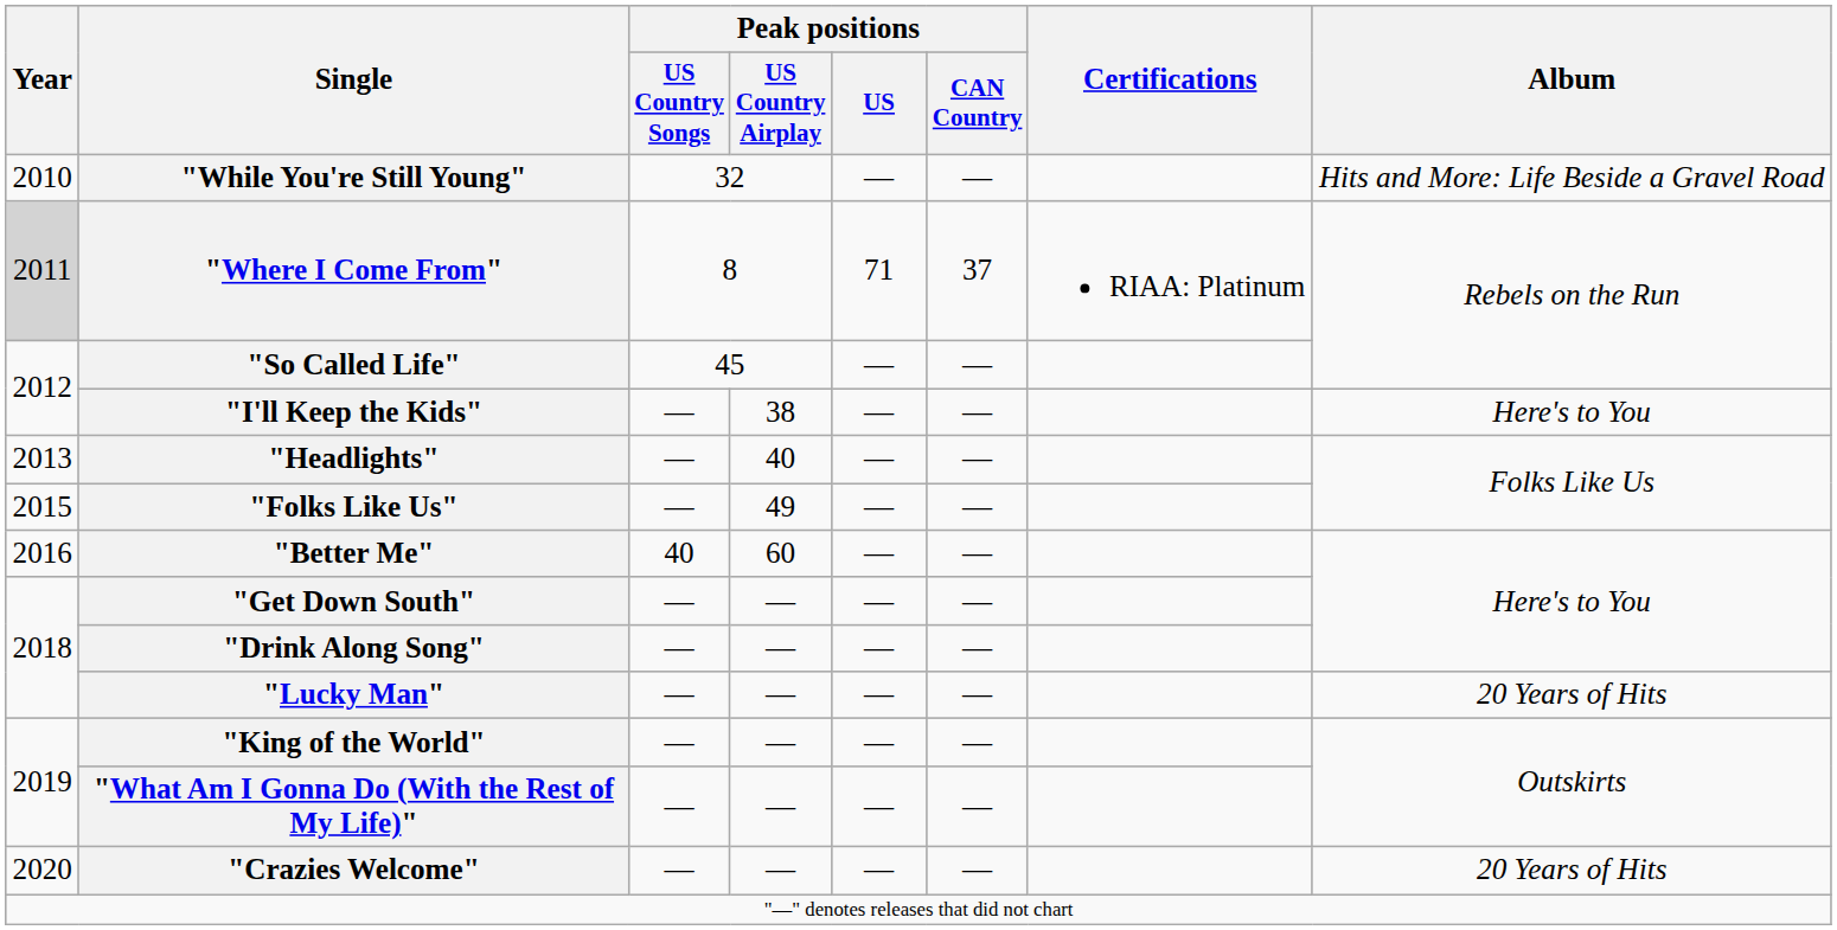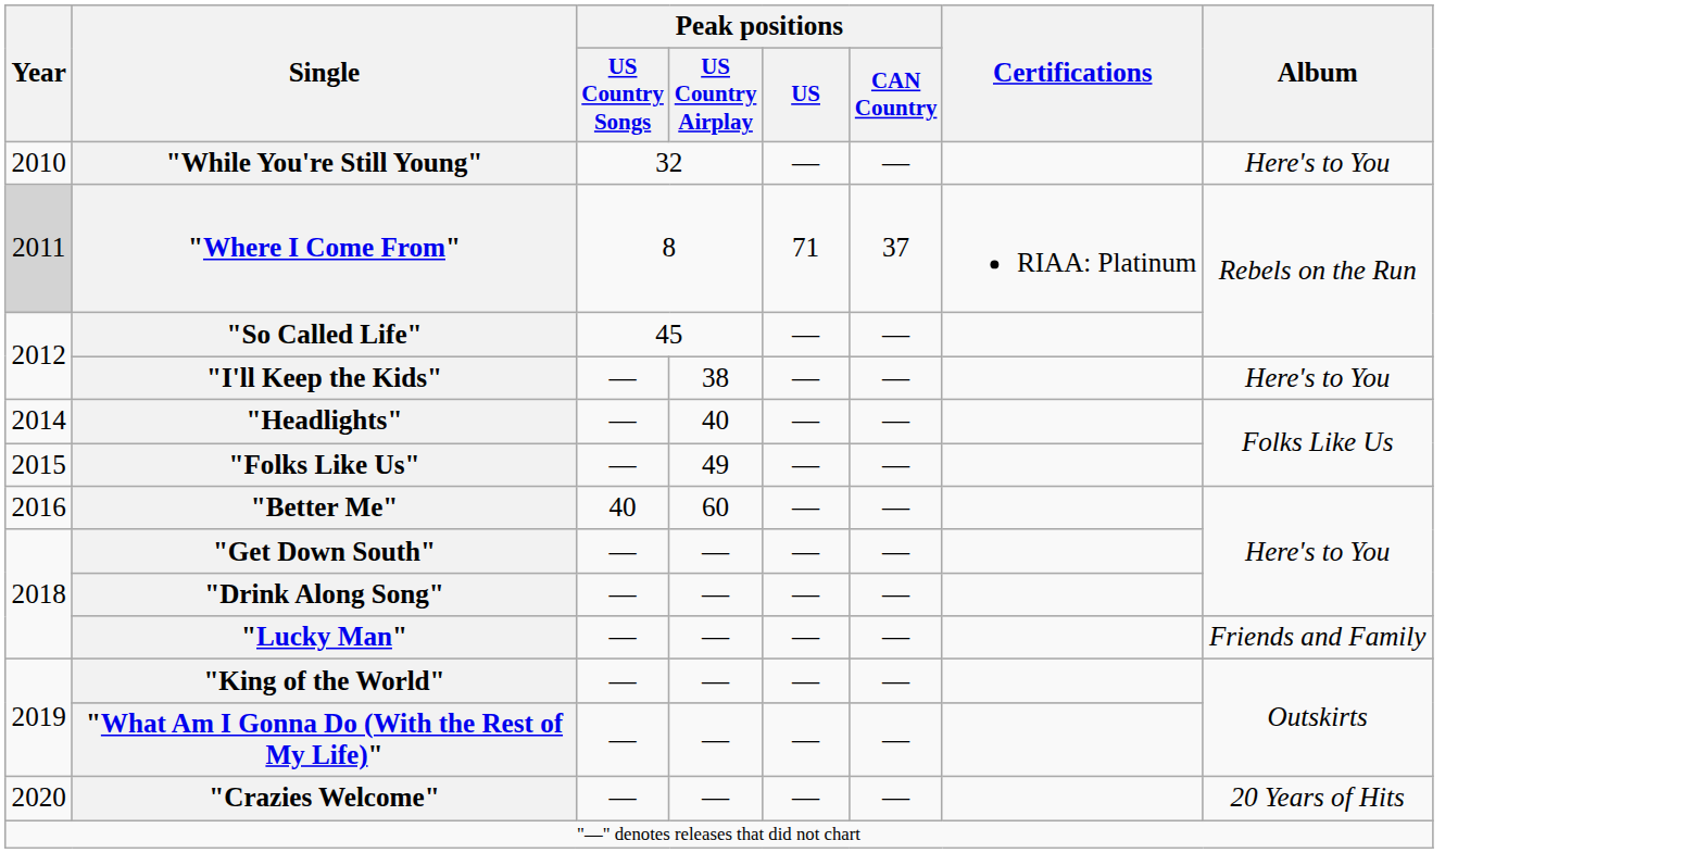 <table class="wikitable plainrowheaders" style="text-align:center;">
 <tr>
 <th rowspan="2">Year</th>
 <th rowspan="2" style="width:18em;">Single</th>
 <th colspan="4">Peak positions</th>
 <th rowspan="2"><a href='#'>Certifications</a></th>
 <th rowspan="2">Album</th>
 </tr>
 <tr style="font-size:smaller;">
 <th width="45"><a href='#'>US Country Songs</a><br></th>
 <th width="45"><a href='#'>US Country Airplay</a><br></th>
 <th width="45"><a href='#'>US</a><br></th>
 <th width="45"><a href='#'>CAN Country</a><br></th>
 </tr>
 <tr>
 <td>2010</td>
 <th scope="row">"While You're Still Young"</th>
 <td colspan="2">32</td>
 <td>—</td>
 <td>—</td>
 <td></td>
-<td><em>Hits and More: Life Beside a Gravel Road</em> </td>
+<td><em>Here's to You</em></td>
 </tr>
 <tr>
 <td style="background: lightgrey;">2011</td>
 <th scope="row">"<a href='#'>Where I Come From</a>"</th>
 <td colspan="2">8</td>
 <td>71</td>
 <td>37</td>
 <td align="left"><br><ul><li>RIAA: Platinum</li></ul></td>
 <td rowspan="2"><em>Rebels on the Run</em></td>
 </tr>
 <tr>
 <td rowspan="2">2012</td>
 <th scope="row">"So Called Life"</th>
 <td colspan="2">45</td>
 <td>—</td>
 <td>—</td>
 <td></td>
 </tr>
 <tr>
 <th scope="row">"I'll Keep the Kids"</th>
 <td>—</td>
 <td>38</td>
 <td>—</td>
 <td>—</td>
 <td></td>
 <td><em>Here's to You</em></td>
 </tr>
 <tr>
-<td>2013</td>
+<td>2014</td>
 <th scope="row">"Headlights"</th>
 <td>—</td>
 <td>40</td>
 <td>—</td>
 <td>—</td>
 <td></td>
 <td rowspan="2"><em>Folks Like Us</em></td>
 </tr>
 <tr>
 <td>2015</td>
 <th scope="row">"Folks Like Us"</th>
 <td>—</td>
 <td>49</td>
 <td>—</td>
 <td>—</td>
 <td></td>
 </tr>
 <tr>
 <td>2016</td>
 <th scope="row">"Better Me"</th>
 <td>40</td>
 <td>60</td>
 <td>—</td>
 <td>—</td>
 <td></td>
 <td rowspan="3"><em>Here's to You</em></td>
 </tr>
 <tr>
 <td rowspan="3">2018</td>
 <th scope="row">"Get Down South"</th>
 <td>—</td>
 <td>—</td>
 <td>—</td>
 <td>—</td>
 <td></td>
 </tr>
 <tr>
 <th scope="row">"Drink Along Song"</th>
 <td>—</td>
 <td>—</td>
 <td>—</td>
 <td>—</td>
 <td></td>
 </tr>
 <tr>
 <th scope="row">"<a href='#'>Lucky Man</a>" </th>
 <td>—</td>
 <td>—</td>
 <td>—</td>
 <td>—</td>
 <td></td>
-<td><em>20 Years of Hits</em></td>
+<td><em>Friends and Family</em></td>
 </tr>
 <tr>
 <td rowspan="2">2019</td>
 <th scope="row">"King of the World" </th>
 <td>—</td>
 <td>—</td>
 <td>—</td>
 <td>—</td>
 <td></td>
 <td rowspan="2"><em>Outskirts</em></td>
 </tr>
 <tr>
 <th scope="row">"<a href='#'>What Am I Gonna Do (With the Rest of My Life)</a>"</th>
 <td>—</td>
 <td>—</td>
 <td>—</td>
 <td>—</td>
 <td></td>
 </tr>
 <tr>
 <td>2020</td>
 <th scope="row">"Crazies Welcome"</th>
 <td>—</td>
 <td>—</td>
 <td>—</td>
 <td>—</td>
 <td></td>
 <td><em>20 Years of Hits</em></td>
 </tr>
 <tr>
 <td colspan="8" style="font-size:8pt">"—" denotes releases that did not chart</td>
 </tr>
 </table>
